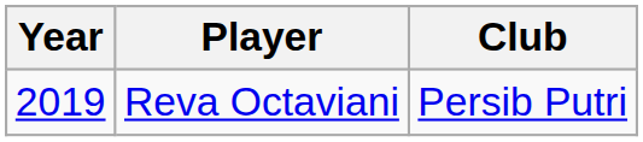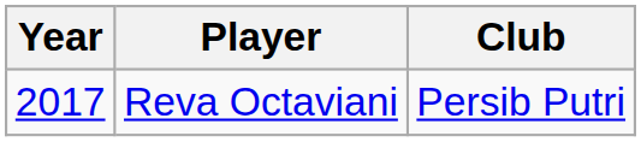 <table class="wikitable">
 <tr>
 <th>Year</th>
 <th>Player</th>
 <th>Club</th>
 </tr>
 <tr>
-<td><a href='#'>2019</a></td>
+<td><a href='#'>2017</a></td>
 <td> <a href='#'>Reva Octaviani</a></td>
 <td><a href='#'>Persib Putri</a></td>
 </tr>
 </table>
